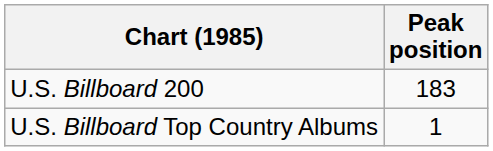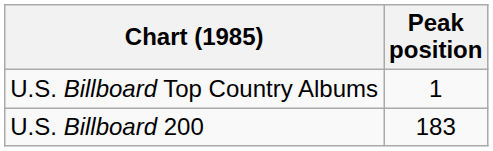 <table class="wikitable">
 <tr>
 <th>Chart (1985)</th>
 <th>Peak<br>position</th>
 </tr>
 <tr>
+<td>U.S. <em>Billboard</em> Top Country Albums</td>
+<td align="center">1</td>
+</tr>
+<tr>
 <td>U.S. <em>Billboard</em> 200</td>
 <td align="center">183</td>
 </tr>
-<tr>
-<td>U.S. <em>Billboard</em> Top Country Albums</td>
-<td align="center">1</td>
-</tr>
 </table>
